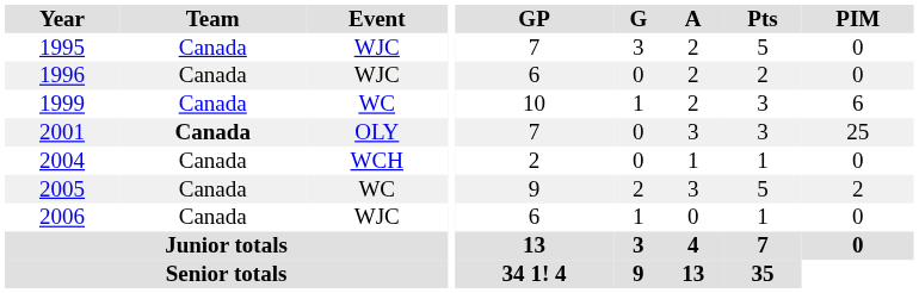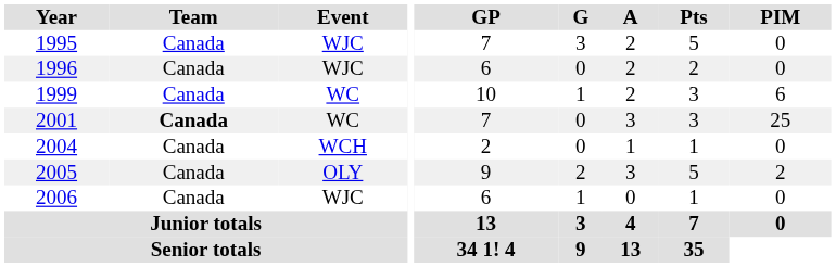 <table border="0" cellpadding="1" cellspacing="0" ID="Table3" style="text-align:center; width:40em;">
 <tr bgcolor="#e0e0e0">
 <th>Year</th>
 <th>Team</th>
 <th>Event</th>
 <th rowspan="102" bgcolor="#ffffff"></th>
 <th>GP</th>
 <th>G</th>
 <th>A</th>
 <th>Pts</th>
 <th>PIM</th>
 </tr>
 <tr>
 <td><a href='#'>1995</a></td>
 <td><a href='#'>Canada</a></td>
 <td><a href='#'>WJC</a></td>
 <td>7</td>
 <td>3</td>
 <td>2</td>
 <td>5</td>
 <td>0</td>
 </tr>
 <tr bgcolor="#f0f0f0">
 <td><a href='#'>1996</a></td>
 <td>Canada</td>
 <td>WJC</td>
 <td>6</td>
 <td>0</td>
 <td>2</td>
 <td>2</td>
 <td>0</td>
 </tr>
 <tr>
 <td><a href='#'>1999</a></td>
 <td><a href='#'>Canada</a></td>
 <td><a href='#'>WC</a></td>
 <td>10</td>
 <td>1</td>
 <td>2</td>
 <td>3</td>
 <td>6</td>
 </tr>
 <tr bgcolor="#f0f0f0">
 <td><a href='#'>2001</a></td>
 <td><strong>Canada</strong></td>
-<td><a href='#'>OLY</a></td>
+<td>WC</td>
 <td>7</td>
 <td>0</td>
 <td>3</td>
 <td>3</td>
 <td>25</td>
 </tr>
 <tr>
 <td><a href='#'>2004</a></td>
 <td>Canada</td>
 <td><a href='#'>WCH</a></td>
 <td>2</td>
 <td>0</td>
 <td>1</td>
 <td>1</td>
 <td>0</td>
 </tr>
 <tr bgcolor="#f0f0f0">
 <td><a href='#'>2005</a></td>
 <td>Canada</td>
-<td>WC</td>
+<td><a href='#'>OLY</a></td>
 <td>9</td>
 <td>2</td>
 <td>3</td>
 <td>5</td>
 <td>2</td>
 </tr>
 <tr>
 <td><a href='#'>2006</a></td>
 <td>Canada</td>
 <td>WJC</td>
 <td>6</td>
 <td>1</td>
 <td>0</td>
 <td>1</td>
 <td>0</td>
 </tr>
 <tr bgcolor="#e0e0e0">
 <th colspan="3">Junior totals</th>
 <th>13</th>
 <th>3</th>
 <th>4</th>
 <th>7</th>
 <th>0</th>
 </tr>
 <tr bgcolor="#e0e0e0">
 <th colspan="3">Senior totals</th>
 <th>34 1! 4</th>
 <th>9</th>
 <th>13</th>
 <th>35</th>
 </tr>
 </table>
